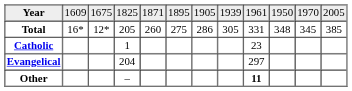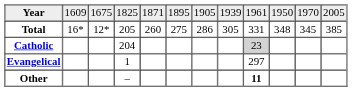 <table border="1" cellpadding="2" cellspacing="0" width="500">
 <tr bgcolor="#eeeeee" align="center">
 <td><strong>Year</strong></td>
 <td>1609</td>
 <td>1675</td>
 <td>1825</td>
 <td>1871</td>
 <td>1895</td>
 <td>1905</td>
 <td>1939</td>
 <td>1961</td>
 <td>1950</td>
 <td>1970</td>
 <td>2005</td>
 </tr>
 <tr align="center">
 <td><strong>Total</strong></td>
 <td>16*</td>
 <td>12*</td>
 <td>205</td>
 <td>260</td>
 <td>275</td>
 <td>286</td>
 <td>305</td>
 <td>331</td>
 <td>348</td>
 <td>345</td>
 <td>385</td>
 </tr>
 <tr align="center">
 <td><strong><a href='#'>Catholic</a></strong></td>
 <td> </td>
 <td> </td>
-<td>1</td>
+<td>204</td>
 <td> </td>
 <td> </td>
 <td> </td>
 <td> </td>
-<td>23</td>
+<td style="background: lightgrey;">23</td>
 <td> </td>
 <td> </td>
 <td> </td>
 </tr>
 <tr align="center">
 <td><strong><a href='#'>Evangelical</a></strong></td>
 <td> </td>
 <td> </td>
-<td>204</td>
+<td>1</td>
 <td> </td>
 <td> </td>
 <td> </td>
 <td> </td>
 <td>297</td>
 <td> </td>
 <td> </td>
 <td> </td>
 </tr>
 <tr align="center">
 <td><strong>Other</strong></td>
 <td> </td>
 <td> </td>
 <td>–</td>
 <td> </td>
 <td> </td>
 <td> </td>
 <td> </td>
 <td><strong>11</strong></td>
 <td> </td>
 <td> </td>
 <td> </td>
 </tr>
 </table>
